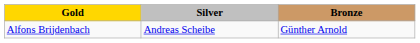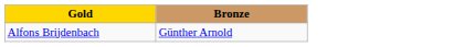 <table class="wikitable" style="text-align:left">
 <tr align="center">
 <td width=200 bgcolor=gold><strong>Gold</strong></td>
-<td width=200 bgcolor=silver><strong>Silver</strong></td>
 <td width=200 bgcolor=CC9966><strong>Bronze</strong></td>
 </tr>
 <tr>
 <td><a href='#'>Alfons Brijdenbach</a><br><em></em></td>
-<td><a href='#'>Andreas Scheibe</a><br><em></em></td>
 <td><a href='#'>Günther Arnold</a><br><em></em></td>
 </tr>
 </table>
